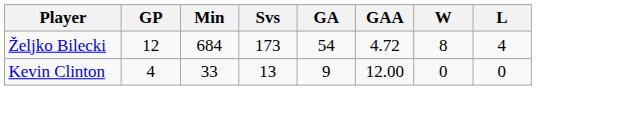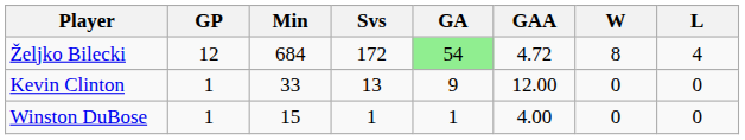 <table class="wikitable">
 <tr>
 <th bgcolor="#DDDDFF" width="20%">Player</th>
 <th bgcolor="#DDDDFF" width="10%">GP</th>
 <th bgcolor="#DDDDFF" width="10%">Min</th>
 <th bgcolor="#DDDDFF" width="10%">Svs</th>
 <th bgcolor="#DDDDFF" width="10%">GA</th>
 <th bgcolor="#DDDDFF" width="10%">GAA</th>
 <th bgcolor="#DDDDFF" width="10%">W</th>
 <th bgcolor="#DDDDFF" width="10%">L</th>
 </tr>
 <tr align=center>
 <td align=left><a href='#'>Željko Bilecki</a></td>
 <td>12</td>
 <td>684</td>
-<td>173</td>
-<td>54</td>
+<td>172</td>
+<td style="background: lightgreen;">54</td>
 <td>4.72</td>
 <td>8</td>
 <td>4</td>
 </tr>
 <tr align=center>
 <td align=left><a href='#'>Kevin Clinton</a></td>
-<td>4</td>
+<td>1</td>
 <td>33</td>
 <td>13</td>
 <td>9</td>
 <td>12.00</td>
 <td>0</td>
 <td>0</td>
 </tr>
+<tr align=center>
+<td align=left><a href='#'>Winston DuBose</a></td>
+<td>1</td>
+<td>15</td>
+<td>1</td>
+<td>1</td>
+<td>4.00</td>
+<td>0</td>
+<td>0</td>
+</tr>
 </table>
